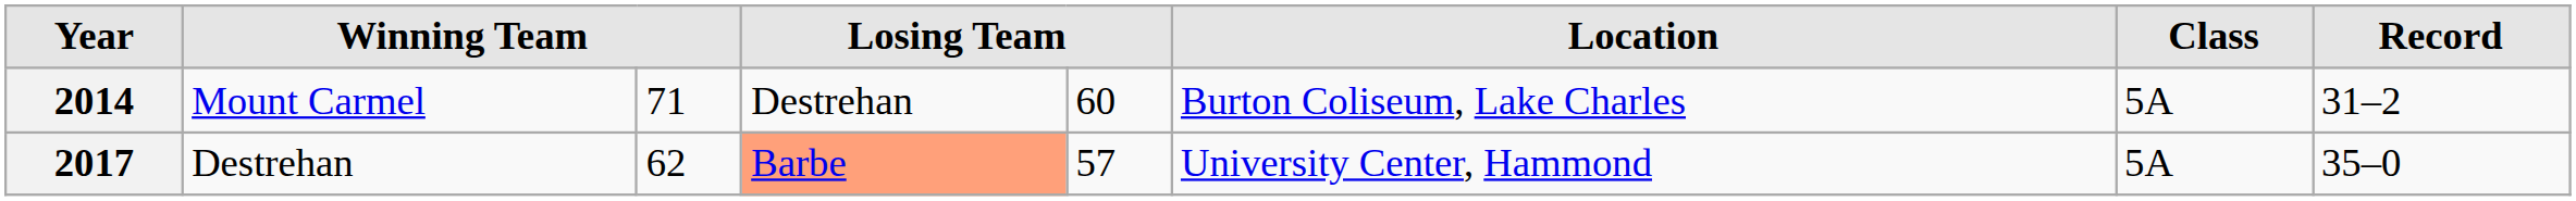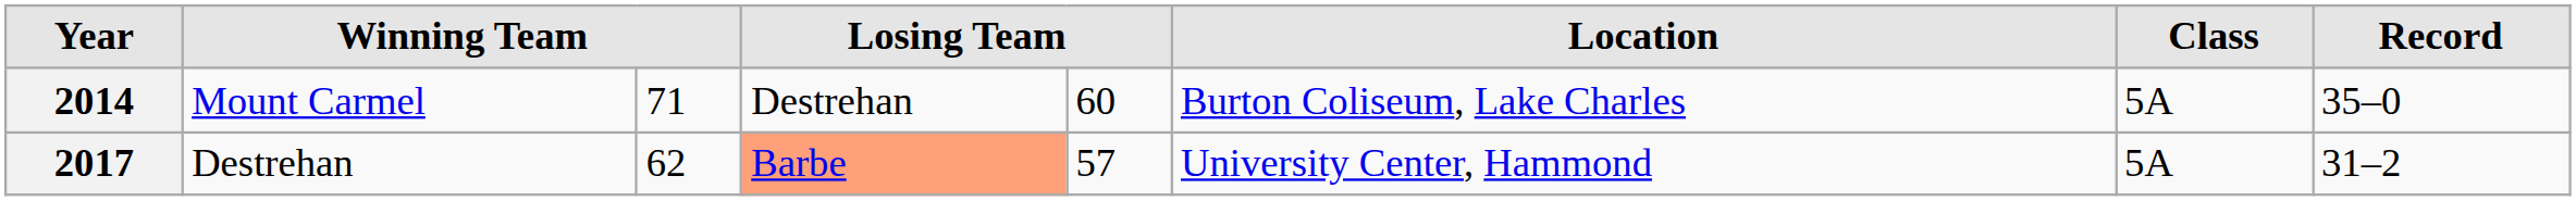 <table class="wikitable" style="width:65%;">
 <tr>
 <th style="text-align:center; background:#e5e5e5;"><strong>Year</strong></th>
 <th colspan="2"  style="text-align:center; background:#e5e5e5;"><strong>Winning Team</strong></th>
 <th colspan="2"  style="text-align:center; background:#e5e5e5;"><strong>Losing Team</strong></th>
 <th style="text-align:center; background:#e5e5e5;"><strong>Location</strong></th>
 <th style="text-align:center; background:#e5e5e5;"><strong>Class</strong></th>
 <th style="text-align:center; background:#e5e5e5;"><strong>Record</strong></th>
 </tr>
 <tr>
 <th>2014</th>
 <td><a href='#'>Mount Carmel</a></td>
 <td>71</td>
 <td>Destrehan</td>
 <td>60</td>
 <td><a href='#'>Burton Coliseum</a>, <a href='#'>Lake Charles</a></td>
 <td>5A</td>
-<td>31–2</td>
+<td>35–0</td>
 </tr>
 <tr>
 <th>2017</th>
 <td>Destrehan</td>
 <td>62</td>
 <td style="background: lightsalmon;"><a href='#'>Barbe</a></td>
 <td>57</td>
 <td><a href='#'>University Center</a>, <a href='#'>Hammond</a></td>
 <td>5A</td>
-<td>35–0</td>
+<td>31–2</td>
 </tr>
 </table>
